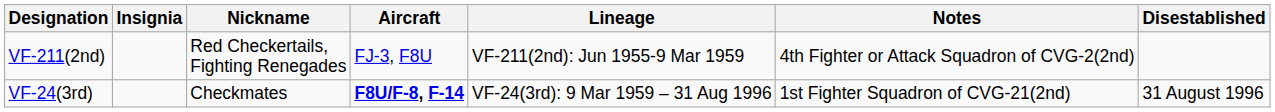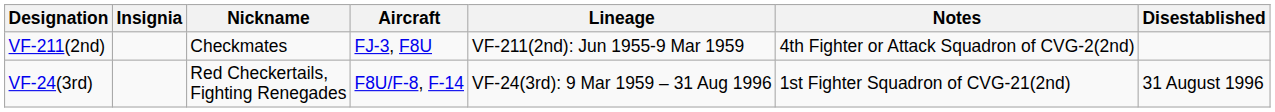 <table class="wikitable">
 <tr>
 <th>Designation</th>
 <th>Insignia</th>
 <th>Nickname</th>
 <th>Aircraft</th>
 <th>Lineage</th>
 <th>Notes</th>
 <th>Disestablished</th>
 </tr>
 <tr>
 <td><a href='#'>VF-211</a>(2nd)</td>
 <td></td>
-<td>Red Checkertails,<br>Fighting Renegades</td>
+<td>Checkmates</td>
 <td><a href='#'>FJ-3</a>, <a href='#'>F8U</a></td>
 <td style="white-space: nowrap;">VF-211(2nd): Jun 1955-9 Mar 1959</td>
 <td>4th Fighter or Attack Squadron of CVG-2(2nd)</td>
 </tr>
 <tr>
 <td><a href='#'>VF-24</a>(3rd)</td>
 <td></td>
-<td>Checkmates</td>
-<td><strong><a href='#'>F8U/F-8</a>, <a href='#'>F-14</a></strong></td>
+<td>Red Checkertails,<br>Fighting Renegades</td>
+<td><a href='#'>F8U/F-8</a>, <a href='#'>F-14</a></td>
 <td style="white-space: nowrap;">VF-24(3rd): 9 Mar 1959 – 31 Aug 1996</td>
 <td>1st Fighter Squadron of CVG-21(2nd)</td>
 <td>31 August 1996</td>
 </tr>
 </table>
